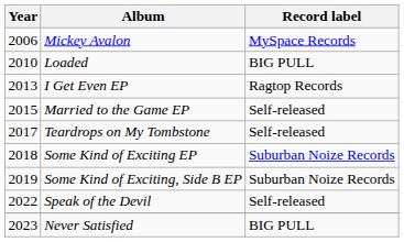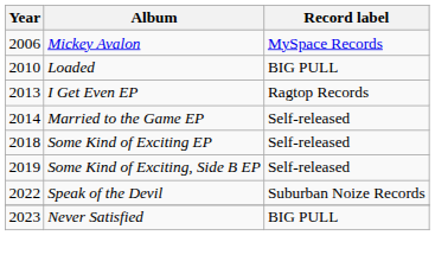 <table class="wikitable">
 <tr style="background:#ccc;">
 <th>Year</th>
 <th>Album</th>
 <th>Record label</th>
 </tr>
 <tr>
 <td>2006</td>
 <td><em><a href='#'>Mickey Avalon</a></em></td>
 <td><a href='#'>MySpace Records</a></td>
 </tr>
 <tr>
 <td>2010</td>
 <td><em>Loaded</em></td>
 <td>BIG PULL</td>
 </tr>
 <tr>
 <td>2013</td>
 <td><em>I Get Even EP</em></td>
 <td>Ragtop Records</td>
 </tr>
 <tr>
-<td>2015</td>
+<td>2014</td>
 <td><em>Married to the Game EP</em></td>
-<td>Self-released</td>
-</tr>
-<tr>
-<td>2017</td>
-<td><em>Teardrops on My Tombstone</em></td>
 <td>Self-released</td>
 </tr>
 <tr>
 <td>2018</td>
 <td><em>Some Kind of Exciting EP</em></td>
-<td><a href='#'>Suburban Noize Records</a></td>
+<td>Self-released</td>
 </tr>
 <tr>
 <td>2019</td>
 <td><em>Some Kind of Exciting, Side B EP</em></td>
-<td>Suburban Noize Records</td>
+<td>Self-released</td>
 </tr>
 <tr>
 <td>2022</td>
 <td><em>Speak of the Devil</em></td>
-<td>Self-released</td>
+<td>Suburban Noize Records</td>
 </tr>
 <tr>
 </tr>
 <tr>
 <td>2023</td>
 <td><em>Never Satisfied</em></td>
 <td>BIG PULL</td>
 </tr>
 </table>
